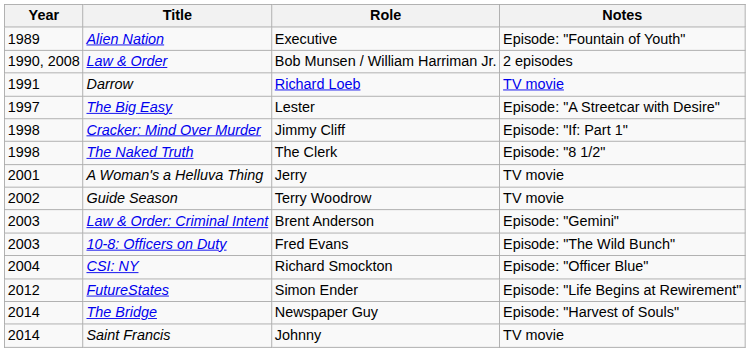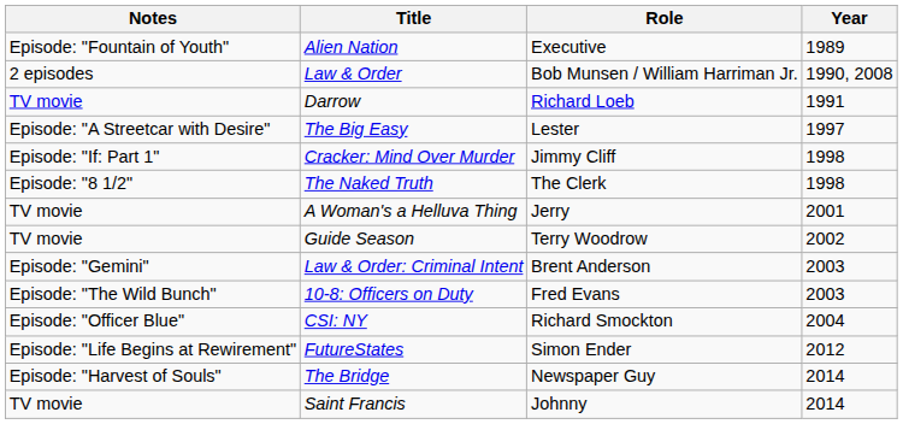 <table class="wikitable sortable">
 <tr>
-<th>Year</th>
+<th>Notes</th>
 <th>Title</th>
 <th>Role</th>
-<th>Notes</th>
+<th>Year</th>
 </tr>
 <tr>
-<td>1989</td>
+<td>Episode: "Fountain of Youth"</td>
 <td><a href='#'><em>Alien Nation</em></a></td>
 <td>Executive</td>
-<td>Episode: "Fountain of Youth"</td>
+<td>1989</td>
 </tr>
 <tr>
-<td>1990, 2008</td>
+<td>2 episodes</td>
 <td><em><a href='#'>Law & Order</a></em></td>
 <td>Bob Munsen / William Harriman Jr.</td>
-<td>2 episodes</td>
+<td>1990, 2008</td>
 </tr>
 <tr>
-<td>1991</td>
+<td><a href='#'>TV movie</a></td>
 <td><em>Darrow</em></td>
 <td><a href='#'>Richard Loeb</a></td>
-<td><a href='#'>TV movie</a></td>
+<td>1991</td>
 </tr>
 <tr>
-<td>1997</td>
+<td>Episode: "A Streetcar with Desire"</td>
 <td><a href='#'><em>The Big Easy</em></a></td>
 <td>Lester</td>
-<td>Episode: "A Streetcar with Desire"</td>
+<td>1997</td>
 </tr>
 <tr>
-<td>1998</td>
+<td>Episode: "If: Part 1"</td>
 <td><em><a href='#'>Cracker: Mind Over Murder</a></em></td>
 <td>Jimmy Cliff</td>
-<td>Episode: "If: Part 1"</td>
+<td>1998</td>
 </tr>
 <tr>
-<td>1998</td>
+<td>Episode: "8 1/2"</td>
 <td><a href='#'><em>The Naked Truth</em></a></td>
 <td>The Clerk</td>
-<td>Episode: "8 1/2"</td>
+<td>1998</td>
 </tr>
 <tr>
-<td>2001</td>
+<td>TV movie</td>
 <td><em>A Woman's a Helluva Thing</em></td>
 <td>Jerry</td>
-<td>TV movie</td>
+<td>2001</td>
 </tr>
 <tr>
-<td>2002</td>
+<td>TV movie</td>
 <td><em>Guide Season</em></td>
 <td>Terry Woodrow</td>
-<td>TV movie</td>
+<td>2002</td>
 </tr>
 <tr>
-<td>2003</td>
+<td>Episode: "Gemini"</td>
 <td><em><a href='#'>Law & Order: Criminal Intent</a></em></td>
 <td>Brent Anderson</td>
-<td>Episode: "Gemini"</td>
+<td>2003</td>
 </tr>
 <tr>
-<td>2003</td>
+<td>Episode: "The Wild Bunch"</td>
 <td><em><a href='#'>10-8: Officers on Duty</a></em></td>
 <td>Fred Evans</td>
-<td>Episode: "The Wild Bunch"</td>
+<td>2003</td>
 </tr>
 <tr>
-<td>2004</td>
+<td>Episode: "Officer Blue"</td>
 <td><em><a href='#'>CSI: NY</a></em></td>
 <td>Richard Smockton</td>
-<td>Episode: "Officer Blue"</td>
+<td>2004</td>
 </tr>
 <tr>
-<td>2012</td>
+<td>Episode: "Life Begins at Rewirement"</td>
 <td><em><a href='#'>FutureStates</a></em></td>
 <td>Simon Ender</td>
-<td>Episode: "Life Begins at Rewirement"</td>
+<td>2012</td>
 </tr>
 <tr>
-<td>2014</td>
+<td>Episode: "Harvest of Souls"</td>
 <td><a href='#'><em>The Bridge</em></a></td>
 <td>Newspaper Guy</td>
-<td>Episode: "Harvest of Souls"</td>
+<td>2014</td>
 </tr>
 <tr>
-<td>2014</td>
+<td>TV movie</td>
 <td><em>Saint Francis</em></td>
 <td>Johnny</td>
-<td>TV movie</td>
+<td>2014</td>
 </tr>
 </table>
